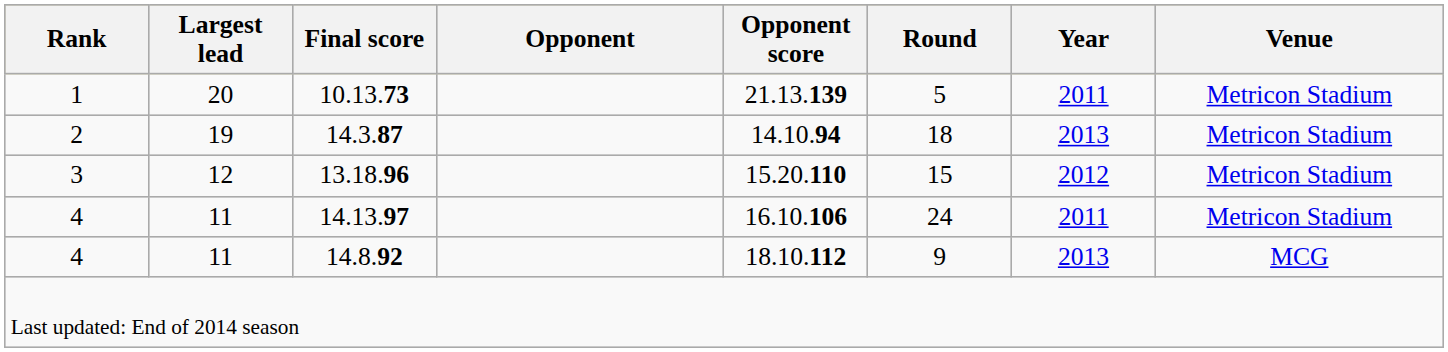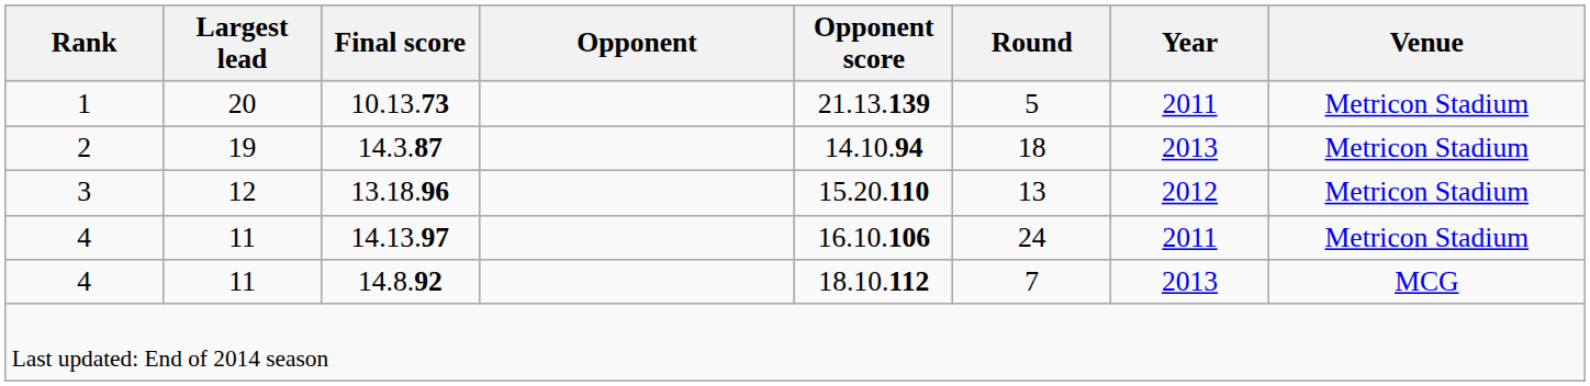 <table class="wikitable sortable" style="width:900px;">
 <tr style="background:#bdb76b;">
 <th width=10%>Rank</th>
 <th width=10%>Largest lead</th>
 <th width=10%>Final score</th>
 <th width=20%>Opponent</th>
 <th width=10%>Opponent score</th>
 <th width=10%>Round</th>
 <th width=10%>Year</th>
 <th width=20%>Venue</th>
 </tr>
 <tr>
 <td align=center>1</td>
 <td align=center>20</td>
 <td align=center>10.13.<strong>73</strong></td>
 <td align=center></td>
 <td align=center>21.13.<strong>139</strong></td>
 <td align=center>5</td>
 <td align=center><a href='#'>2011</a></td>
 <td align=center><a href='#'>Metricon Stadium</a></td>
 </tr>
 <tr>
 <td align=center>2</td>
 <td align=center>19</td>
 <td align=center>14.3.<strong>87</strong></td>
 <td align=center></td>
 <td align=center>14.10.<strong>94</strong></td>
 <td align=center>18</td>
 <td align=center><a href='#'>2013</a></td>
 <td align=center><a href='#'>Metricon Stadium</a></td>
 </tr>
 <tr>
 <td align=center>3</td>
 <td align=center>12</td>
 <td align=center>13.18.<strong>96</strong></td>
 <td align=center></td>
 <td align=center>15.20.<strong>110</strong></td>
-<td align=center>15</td>
+<td align=center>13</td>
 <td align=center><a href='#'>2012</a></td>
 <td align=center><a href='#'>Metricon Stadium</a></td>
 </tr>
 <tr>
 <td align=center>4</td>
 <td align=center>11</td>
 <td align=center>14.13.<strong>97</strong></td>
 <td align=center></td>
 <td align=center>16.10.<strong>106</strong></td>
 <td align=center>24</td>
 <td align=center><a href='#'>2011</a></td>
 <td align=center><a href='#'>Metricon Stadium</a></td>
 </tr>
 <tr>
 <td align=center>4</td>
 <td align=center>11</td>
 <td align=center>14.8.<strong>92</strong></td>
 <td align=center></td>
 <td align=center>18.10.<strong>112</strong></td>
-<td align=center>9</td>
+<td align=center>7</td>
 <td align=center><a href='#'>2013</a></td>
 <td align=center><a href='#'>MCG</a></td>
 </tr>
 <tr class="sortbottom">
 <td colspan=9><br><small>Last updated: End of 2014 season</small></td>
 </tr>
 </table>
